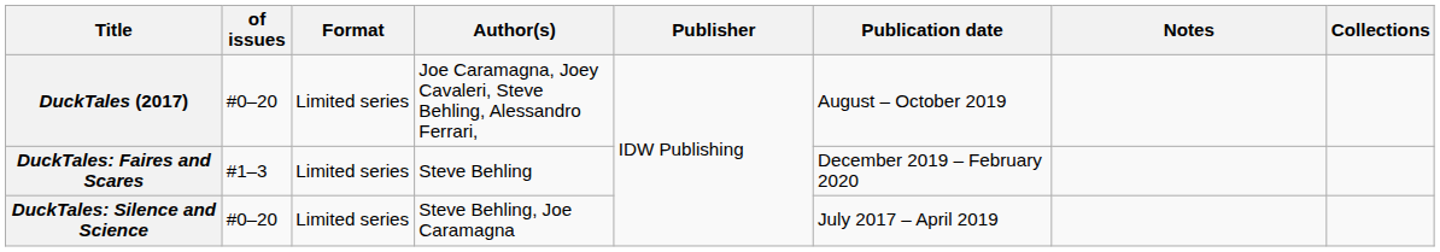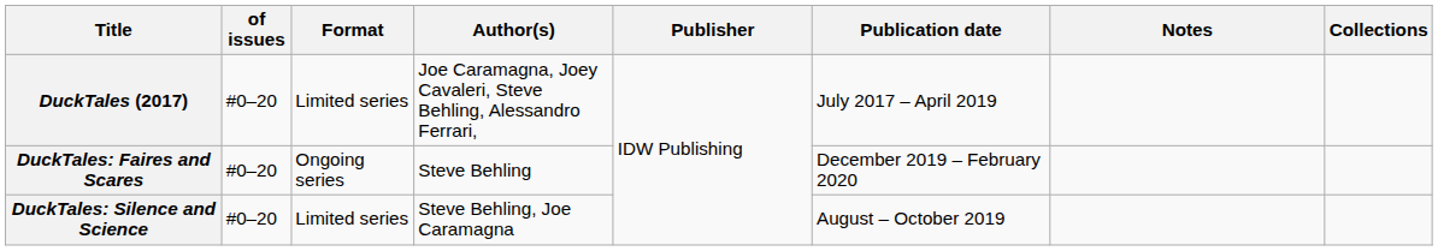 <table class="wikitable">
 <tr>
 <th>Title</th>
 <th style="width:40pt"> of issues</th>
 <th style="width:75pt">Format</th>
 <th style="width:125pt">Author(s)</th>
 <th style="width:125pt">Publisher</th>
 <th style="width:150pt">Publication date</th>
 <th style="width:175pt">Notes</th>
 <th>Collections</th>
 </tr>
 <tr>
 <th><em>DuckTales</em> (2017)</th>
 <td>#0–20</td>
 <td>Limited series</td>
 <td>Joe Caramagna, Joey Cavaleri, Steve Behling, Alessandro Ferrari,</td>
 <td rowspan="3">IDW Publishing</td>
-<td>August – October 2019</td>
+<td>July 2017 – April 2019</td>
 <td></td>
 <td></td>
 </tr>
 <tr>
 <th><em>DuckTales: Faires and Scares</em></th>
-<td>#1–3</td>
-<td>Limited series</td>
+<td>#0–20</td>
+<td>Ongoing series</td>
 <td>Steve Behling</td>
 <td>December 2019 – February 2020</td>
 <td></td>
 <td></td>
 </tr>
 <tr>
 <th><em>DuckTales: Silence and Science</em></th>
 <td>#0–20</td>
 <td>Limited series</td>
 <td>Steve Behling, Joe Caramagna</td>
-<td>July 2017 – April 2019</td>
+<td>August – October 2019</td>
 <td></td>
 <td></td>
 </tr>
 </table>
